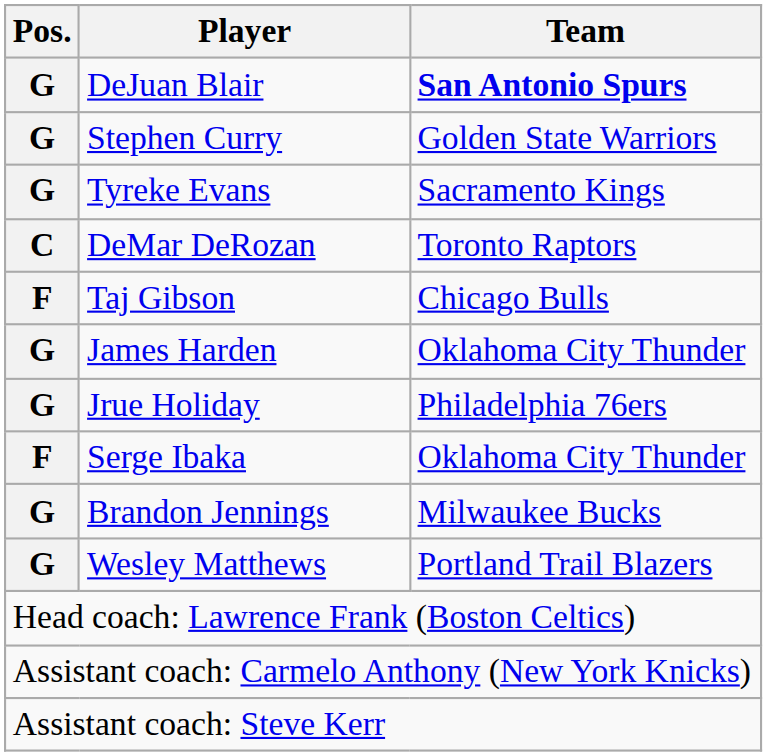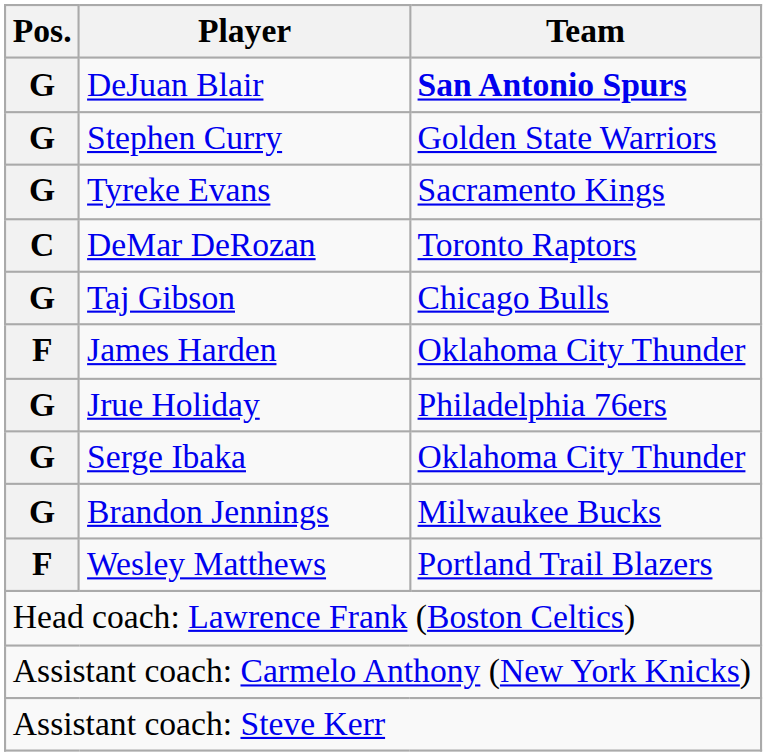 <table class="wikitable">
 <tr>
 <th>Pos.</th>
 <th style="width:150px;">Player</th>
 <th width=160>Team</th>
 </tr>
 <tr>
 <th>G</th>
 <td><a href='#'>DeJuan Blair</a></td>
 <td><strong><a href='#'>San Antonio Spurs</a></strong></td>
 </tr>
 <tr>
 <th>G</th>
 <td><a href='#'>Stephen Curry</a></td>
 <td><a href='#'>Golden State Warriors</a></td>
 </tr>
 <tr>
 <th>G</th>
 <td><a href='#'>Tyreke Evans</a></td>
 <td><a href='#'>Sacramento Kings</a></td>
 </tr>
 <tr>
 <th>C</th>
 <td><a href='#'>DeMar DeRozan</a></td>
 <td><a href='#'>Toronto Raptors</a></td>
 </tr>
 <tr>
-<th>F</th>
+<th>G</th>
 <td><a href='#'>Taj Gibson</a></td>
 <td><a href='#'>Chicago Bulls</a></td>
 </tr>
 <tr>
-<th>G</th>
+<th>F</th>
 <td><a href='#'>James Harden</a></td>
 <td><a href='#'>Oklahoma City Thunder</a></td>
 </tr>
 <tr>
 <th>G</th>
 <td><a href='#'>Jrue Holiday</a></td>
 <td><a href='#'>Philadelphia 76ers</a></td>
 </tr>
 <tr>
-<th>F</th>
+<th>G</th>
 <td><a href='#'>Serge Ibaka</a></td>
 <td><a href='#'>Oklahoma City Thunder</a></td>
 </tr>
 <tr>
 <th>G</th>
 <td><a href='#'>Brandon Jennings</a></td>
 <td><a href='#'>Milwaukee Bucks</a></td>
 </tr>
 <tr>
-<th>G</th>
+<th>F</th>
 <td><a href='#'>Wesley Matthews</a></td>
 <td><a href='#'>Portland Trail Blazers</a></td>
 </tr>
 <tr>
 <td colspan="5">Head coach: <a href='#'>Lawrence Frank</a> (<a href='#'>Boston Celtics</a>)</td>
 </tr>
 <tr>
 <td colspan="5">Assistant coach: <a href='#'>Carmelo Anthony</a> (<a href='#'>New York Knicks</a>)</td>
 </tr>
 <tr>
 <td colspan="5">Assistant coach: <a href='#'>Steve Kerr</a></td>
 </tr>
 </table>
